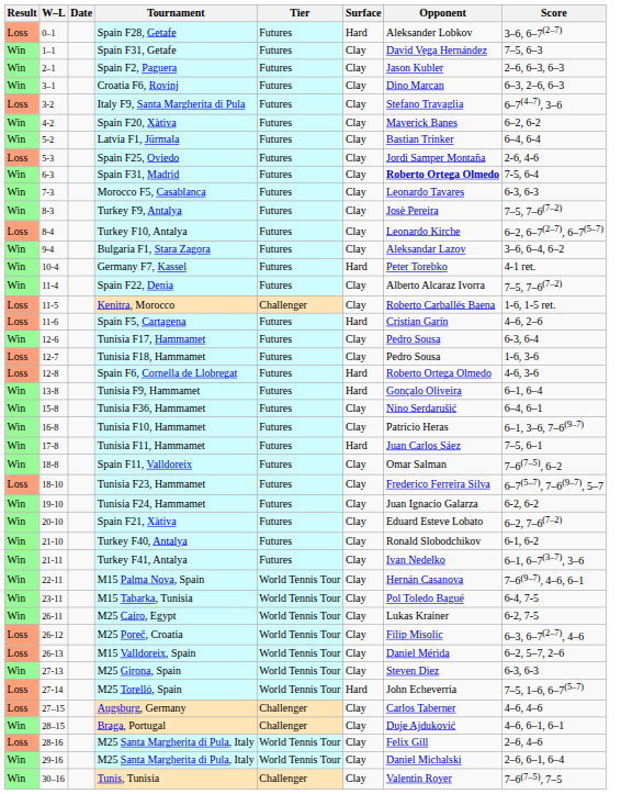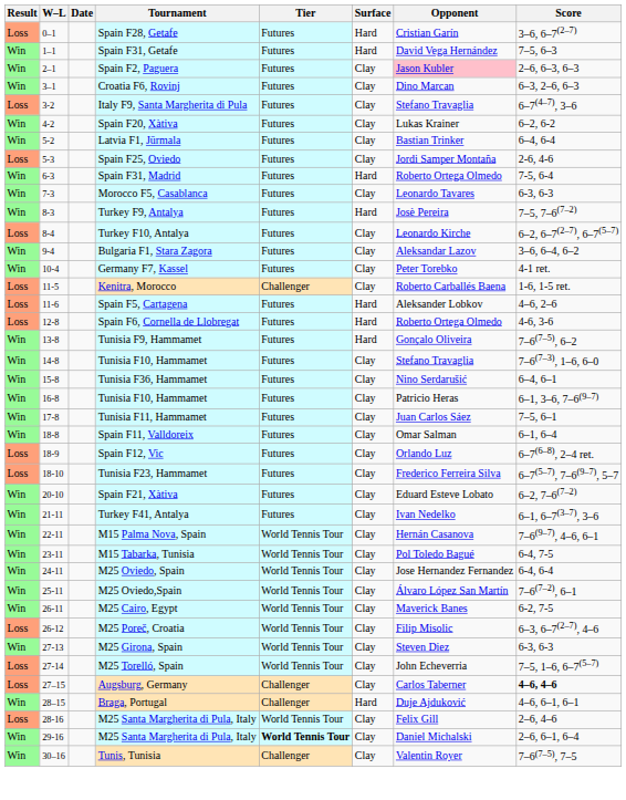 <table class="sortable wikitable">
 <tr>
 <th>Result</th>
 <th class="unsortable">W–L</th>
 <th>Date</th>
 <th>Tournament</th>
 <th>Tier</th>
 <th>Surface</th>
 <th>Opponent</th>
 <th class="unsortable">Score</th>
 </tr>
 <tr>
 <td bgcolor=FFA07A>Loss</td>
 <td><small>0–1</small></td>
 <td></td>
 <td style="background:#cffcff;">Spain F28, <a href='#'>Getafe</a></td>
 <td style="background:#cffcff;">Futures</td>
 <td>Hard</td>
-<td> Aleksander Lobkov</td>
+<td> <a href='#'>Cristian Garín</a></td>
 <td>3–6, 6–7<sup>(2–7)</sup></td>
 </tr>
 <tr>
 <td bgcolor=98FB98>Win</td>
 <td><small>1–1</small></td>
 <td></td>
 <td style="background:#cffcff;">Spain F31, Getafe</td>
 <td style="background:#cffcff;">Futures</td>
-<td>Clay</td>
+<td>Hard</td>
 <td> <a href='#'>David Vega Hernández</a></td>
 <td>7–5, 6–3</td>
 </tr>
 <tr>
 <td bgcolor=98FB98>Win</td>
 <td><small>2–1</small></td>
 <td></td>
 <td style="background:#cffcff;">Spain F2, <a href='#'>Paguera</a></td>
 <td style="background:#cffcff;">Futures</td>
 <td>Clay</td>
-<td> <a href='#'>Jason Kubler</a></td>
+<td style="background: pink;"> <a href='#'>Jason Kubler</a></td>
 <td>2–6, 6–3, 6–3</td>
 </tr>
 <tr>
 <td bgcolor=98FB98>Win</td>
 <td><small>3–1</small></td>
 <td></td>
 <td style="background:#cffcff;">Croatia F6, <a href='#'>Rovinj</a></td>
 <td style="background:#cffcff;">Futures</td>
 <td>Clay</td>
 <td> <a href='#'>Dino Marcan</a></td>
 <td>6–3, 2–6, 6–3</td>
 </tr>
 <tr>
 <td bgcolor=FFA07A>Loss</td>
 <td><small>3-2</small></td>
 <td></td>
 <td style="background:#cffcff;">Italy F9, <a href='#'>Santa Margherita di Pula</a></td>
 <td style="background:#cffcff;">Futures</td>
 <td>Clay</td>
 <td> <a href='#'>Stefano Travaglia</a></td>
 <td>6–7<sup>(4–7)</sup>, 3–6</td>
 </tr>
 <tr>
 <td bgcolor=98FB98>Win</td>
 <td><small>4-2</small></td>
 <td></td>
 <td style="background:#cffcff;">Spain F20, <a href='#'>Xàtiva</a></td>
 <td style="background:#cffcff;">Futures</td>
 <td>Clay</td>
-<td> <a href='#'>Maverick Banes</a></td>
+<td> Lukas Krainer</td>
 <td>6–2, 6-2</td>
 </tr>
 <tr>
 <td bgcolor=98FB98>Win</td>
 <td><small>5-2</small></td>
 <td></td>
 <td style="background:#cffcff;">Latvia F1, <a href='#'>Jūrmala</a></td>
 <td style="background:#cffcff;">Futures</td>
 <td>Clay</td>
 <td> <a href='#'>Bastian Trinker</a></td>
 <td>6–4, 6-4</td>
 </tr>
 <tr>
 <td bgcolor=FFA07A>Loss</td>
 <td><small>5-3</small></td>
 <td></td>
 <td style="background:#cffcff;">Spain F25, <a href='#'>Oviedo</a></td>
 <td style="background:#cffcff;">Futures</td>
 <td>Clay</td>
 <td> <a href='#'>Jordi Samper Montaña</a></td>
 <td>2-6, 4-6</td>
 </tr>
 <tr>
 <td bgcolor=98FB98>Win</td>
 <td><small>6-3</small></td>
 <td></td>
 <td style="background:#cffcff;">Spain F31, <a href='#'>Madrid</a></td>
 <td style="background:#cffcff;">Futures</td>
-<td>Clay</td>
-<td><strong> <a href='#'>Roberto Ortega Olmedo</a></strong></td>
+<td>Hard</td>
+<td> <a href='#'>Roberto Ortega Olmedo</a></td>
 <td>7-5, 6-4</td>
 </tr>
 <tr>
 <td bgcolor=98FB98>Win</td>
 <td><small>7-3</small></td>
 <td></td>
 <td style="background:#cffcff;">Morocco F5, <a href='#'>Casablanca</a></td>
 <td style="background:#cffcff;">Futures</td>
 <td>Clay</td>
 <td> <a href='#'>Leonardo Tavares</a></td>
 <td>6-3, 6-3</td>
 </tr>
 <tr>
 <td bgcolor=98FB98>Win</td>
 <td><small>8-3</small></td>
 <td></td>
 <td style="background:#cffcff;">Turkey F9, <a href='#'>Antalya</a></td>
 <td style="background:#cffcff;">Futures</td>
-<td>Clay</td>
+<td>Hard</td>
 <td> <a href='#'>Josè Pereira</a></td>
 <td>7–5, 7–6<sup>(7–2)</sup></td>
 </tr>
 <tr>
 <td bgcolor=FFA07A>Loss</td>
 <td><small>8-4</small></td>
 <td></td>
 <td style="background:#cffcff;">Turkey F10, Antalya</td>
 <td style="background:#cffcff;">Futures</td>
 <td>Clay</td>
 <td> <a href='#'>Leonardo Kirche</a></td>
 <td>6–2, 6–7<sup>(2–7)</sup>, 6–7<sup>(5–7)</sup></td>
 </tr>
 <tr>
 <td bgcolor=98FB98>Win</td>
 <td><small>9-4</small></td>
 <td></td>
 <td style="background:#cffcff;">Bulgaria F1, <a href='#'>Stara Zagora</a></td>
 <td style="background:#cffcff;">Futures</td>
 <td>Clay</td>
 <td> <a href='#'>Aleksandar Lazov</a></td>
 <td>3–6, 6–4, 6–2</td>
 </tr>
 <tr>
 <td bgcolor=98FB98>Win</td>
 <td><small>10-4</small></td>
 <td></td>
 <td style="background:#cffcff;">Germany F7, <a href='#'>Kassel</a></td>
 <td style="background:#cffcff;">Futures</td>
-<td>Hard</td>
+<td>Clay</td>
 <td> <a href='#'>Peter Torebko</a></td>
 <td>4-1 ret.</td>
-</tr>
-<tr>
-<td bgcolor=98FB98>Win</td>
-<td><small>11-4</small></td>
-<td></td>
-<td style="background:#cffcff;">Spain F22, <a href='#'>Denia</a></td>
-<td style="background:#cffcff;">Futures</td>
-<td>Clay</td>
-<td> Alberto Alcaraz Ivorra</td>
-<td>7–5, 7–6<sup>(7–2)</sup></td>
 </tr>
 <tr>
 <td bgcolor=FFA07A>Loss</td>
 <td><small>11-5</small></td>
 <td><a href='#'></a></td>
 <td style="background:moccasin;"><a href='#'>Kenitra</a>, Morocco</td>
 <td style="background:moccasin;">Challenger</td>
 <td>Clay</td>
 <td> <a href='#'>Roberto Carballés Baena</a></td>
 <td>1-6, 1-5 ret.</td>
 </tr>
 <tr>
 <td bgcolor=FFA07A>Loss</td>
 <td><small>11-6</small></td>
 <td></td>
 <td style="background:#cffcff;">Spain F5, <a href='#'>Cartagena</a></td>
 <td style="background:#cffcff;">Futures</td>
 <td>Hard</td>
-<td> <a href='#'>Cristian Garín</a></td>
+<td> Aleksander Lobkov</td>
 <td>4–6, 2–6</td>
-</tr>
-<tr>
-<td bgcolor=98FB98>Win</td>
-<td><small>12-6</small></td>
-<td></td>
-<td style="background:#cffcff;">Tunisia F17, <a href='#'>Hammamet</a></td>
-<td style="background:#cffcff;">Futures</td>
-<td>Clay</td>
-<td> <a href='#'>Pedro Sousa</a></td>
-<td>6-3, 6-4</td>
-</tr>
-<tr>
-<td bgcolor=FFA07A>Loss</td>
-<td><small>12-7</small></td>
-<td></td>
-<td style="background:#cffcff;">Tunisia F18, Hammamet</td>
-<td style="background:#cffcff;">Futures</td>
-<td>Clay</td>
-<td> Pedro Sousa</td>
-<td>1-6, 3-6</td>
 </tr>
 <tr>
 <td bgcolor=FFA07A>Loss</td>
 <td><small>12-8</small></td>
 <td></td>
 <td style="background:#cffcff;">Spain F6, <a href='#'>Cornella de Llobregat</a></td>
 <td style="background:#cffcff;">Futures</td>
 <td>Hard</td>
 <td> <a href='#'>Roberto Ortega Olmedo</a></td>
 <td>4-6, 3-6</td>
 </tr>
 <tr>
 <td bgcolor=98FB98>Win</td>
 <td><small>13-8</small></td>
 <td></td>
 <td style="background:#cffcff;">Tunisia F9, Hammamet</td>
 <td style="background:#cffcff;">Futures</td>
 <td>Hard</td>
 <td> <a href='#'>Gonçalo Oliveira</a></td>
-<td>6–1, 6–4</td>
+<td>7–6<sup>(7–5)</sup>, 6–2</td>
+</tr>
+<tr>
+<td bgcolor=98FB98>Win</td>
+<td><small>14-8</small></td>
+<td></td>
+<td style="background:#cffcff;">Tunisia F10, Hammamet</td>
+<td style="background:#cffcff;">Futures</td>
+<td>Clay</td>
+<td> <a href='#'>Stefano Travaglia</a></td>
+<td>7–6<sup>(7–3)</sup>, 1–6, 6–0</td>
 </tr>
 <tr>
 <td bgcolor=98FB98>Win</td>
 <td><small>15-8</small></td>
 <td></td>
 <td style="background:#cffcff;">Tunisia F36, Hammamet</td>
 <td style="background:#cffcff;">Futures</td>
 <td>Clay</td>
 <td> <a href='#'>Nino Serdarušić</a></td>
 <td>6–4, 6–1</td>
 </tr>
 <tr>
 <td bgcolor=98FB98>Win</td>
 <td><small>16-8</small></td>
 <td></td>
 <td style="background:#cffcff;">Tunisia F10, Hammamet</td>
 <td style="background:#cffcff;">Futures</td>
 <td>Clay</td>
 <td> Patricio Heras</td>
 <td>6–1, 3–6, 7–6<sup>(9–7)</sup></td>
 </tr>
 <tr>
 <td bgcolor=98FB98>Win</td>
 <td><small>17-8</small></td>
 <td></td>
 <td style="background:#cffcff;">Tunisia F11, Hammamet</td>
 <td style="background:#cffcff;">Futures</td>
-<td>Hard</td>
+<td>Clay</td>
 <td> <a href='#'>Juan Carlos Sáez</a></td>
 <td>7–5, 6–1</td>
 </tr>
 <tr>
 <td bgcolor=98FB98>Win</td>
 <td><small>18-8</small></td>
 <td></td>
 <td style="background:#cffcff;">Spain F11, <a href='#'>Valldoreix</a></td>
 <td style="background:#cffcff;">Futures</td>
 <td>Clay</td>
 <td> Omar Salman</td>
-<td>7–6<sup>(7–5)</sup>, 6–2</td>
+<td>6–1, 6–4</td>
+</tr>
+<tr>
+<td bgcolor=FFA07A>Loss</td>
+<td><small>18-9</small></td>
+<td></td>
+<td style="background:#cffcff;">Spain F12, <a href='#'>Vic</a></td>
+<td style="background:#cffcff;">Futures</td>
+<td>Clay</td>
+<td> <a href='#'>Orlando Luz</a></td>
+<td>6–7<sup>(6–8)</sup>, 2–4 ret.</td>
 </tr>
 <tr>
 <td bgcolor=FFA07A>Loss</td>
 <td><small>18-10</small></td>
 <td></td>
 <td style="background:#cffcff;">Tunisia F23, Hammamet</td>
 <td style="background:#cffcff;">Futures</td>
 <td>Clay</td>
 <td> <a href='#'>Frederico Ferreira Silva</a></td>
 <td>6–7<sup>(5–7)</sup>, 7–6<sup>(9–7)</sup>, 5–7</td>
 </tr>
 <tr>
 <td bgcolor=98FB98>Win</td>
-<td><small>19-10</small></td>
-<td></td>
-<td style="background:#cffcff;">Tunisia F24, Hammamet</td>
-<td style="background:#cffcff;">Futures</td>
-<td>Clay</td>
-<td> Juan Ignacio Galarza</td>
-<td>6-2, 6-2</td>
-</tr>
-<tr>
-<td bgcolor=98FB98>Win</td>
 <td><small>20-10</small></td>
 <td></td>
 <td style="background:#cffcff;">Spain F21, <a href='#'>Xàtiva</a></td>
 <td style="background:#cffcff;">Futures</td>
 <td>Clay</td>
 <td> Eduard Esteve Lobato</td>
 <td>6–2, 7–6<sup>(7–2)</sup></td>
-</tr>
-<tr>
-<td bgcolor=98FB98>Win</td>
-<td><small>21-10</small></td>
-<td></td>
-<td style="background:#cffcff;">Turkey F40, <a href='#'>Antalya</a></td>
-<td style="background:#cffcff;">Futures</td>
-<td>Clay</td>
-<td> Ronald Slobodchikov</td>
-<td>6-1, 6-2</td>
 </tr>
 <tr>
 <td bgcolor=98FB98>Win</td>
 <td><small>21-11</small></td>
 <td></td>
 <td style="background:#cffcff;">Turkey F41, Antalya</td>
 <td style="background:#cffcff;">Futures</td>
 <td>Clay</td>
 <td> <a href='#'>Ivan Nedelko</a></td>
 <td>6–1, 6–7<sup>(3–7)</sup>, 3–6</td>
 </tr>
 <tr>
 <td bgcolor=98FB98>Win</td>
 <td><small>22-11</small></td>
 <td></td>
 <td style="background:#cffcff;">M15 <a href='#'>Palma Nova</a>, Spain</td>
 <td style="background:#cffcff;">World Tennis Tour</td>
 <td>Clay</td>
 <td> <a href='#'>Hernán Casanova</a></td>
 <td>7–6<sup>(9–7)</sup>, 4–6, 6–1</td>
 </tr>
 <tr>
 <td bgcolor=98FB98>Win</td>
 <td><small>23-11</small></td>
 <td></td>
 <td style="background:#cffcff;">M15 <a href='#'>Tabarka</a>, Tunisia</td>
 <td style="background:#cffcff;">World Tennis Tour</td>
 <td>Clay</td>
 <td> <a href='#'>Pol Toledo Bagué</a></td>
 <td>6-4, 7-5</td>
 </tr>
 <tr>
 <td bgcolor=98FB98>Win</td>
+<td><small>24-11</small></td>
+<td></td>
+<td style="background:#cffcff;">M25 <a href='#'>Oviedo</a>, Spain</td>
+<td style="background:#cffcff;">World Tennis Tour</td>
+<td>Clay</td>
+<td> Jose Hernandez Fernandez</td>
+<td>6-4, 6-4</td>
+</tr>
+<tr>
+<td bgcolor=98FB98>Win</td>
+<td><small>25-11</small></td>
+<td></td>
+<td style="background:#cffcff;">M25 Oviedo,Spain</td>
+<td style="background:#cffcff;">World Tennis Tour</td>
+<td>Clay</td>
+<td> <a href='#'>Álvaro López San Martín</a></td>
+<td>7–6<sup>(7–2)</sup>, 6–1</td>
+</tr>
+<tr>
+<td bgcolor=98FB98>Win</td>
 <td><small>26-11</small></td>
 <td></td>
 <td style="background:#cffcff;">M25 <a href='#'>Cairo</a>, Egypt</td>
 <td style="background:#cffcff;">World Tennis Tour</td>
 <td>Clay</td>
-<td> Lukas Krainer</td>
+<td> <a href='#'>Maverick Banes</a></td>
 <td>6-2, 7-5</td>
 </tr>
 <tr>
 <td bgcolor=FFA07A>Loss</td>
 <td><small>26-12</small></td>
 <td></td>
 <td style="background:#cffcff;">M25 <a href='#'>Poreč</a>, Croatia</td>
 <td style="background:#cffcff;">World Tennis Tour</td>
 <td>Clay</td>
 <td> <a href='#'>Filip Misolic</a></td>
 <td>6–3, 6–7<sup>(2–7)</sup>, 4–6</td>
-</tr>
-<tr>
-<td bgcolor=FFA07A>Loss</td>
-<td><small>26-13</small></td>
-<td></td>
-<td style="background:#cffcff;">M15 <a href='#'>Valldoreix</a>, Spain</td>
-<td style="background:#cffcff;">World Tennis Tour</td>
-<td>Clay</td>
-<td> <a href='#'>Daniel Mérida</a></td>
-<td>6–2, 5–7, 2–6</td>
 </tr>
 <tr>
 <td bgcolor=98FB98>Win</td>
 <td><small>27-13</small></td>
 <td></td>
 <td style="background:#cffcff;">M25 <a href='#'>Girona</a>, Spain</td>
 <td style="background:#cffcff;">World Tennis Tour</td>
 <td>Clay</td>
 <td> <a href='#'>Steven Diez</a></td>
 <td>6-3, 6-3</td>
 </tr>
 <tr>
 <td bgcolor=FFA07A>Loss</td>
 <td><small>27-14</small></td>
 <td></td>
 <td style="background:#cffcff;">M25 <a href='#'>Torelló</a>, Spain</td>
 <td style="background:#cffcff;">World Tennis Tour</td>
-<td>Hard</td>
+<td>Clay</td>
 <td> John Echeverria</td>
 <td>7–5, 1–6, 6–7<sup>(5–7)</sup></td>
 </tr>
 <tr>
 <td bgcolor=FFA07A>Loss</td>
 <td><small>27–15</small></td>
 <td><a href='#'></a></td>
 <td style=background:moccasin><a href='#'>Augsburg</a>, Germany</td>
 <td style=background:moccasin>Challenger</td>
 <td>Clay</td>
 <td> <a href='#'>Carlos Taberner</a></td>
-<td>4–6, 4–6</td>
+<td><strong>4–6, 4–6</strong></td>
 </tr>
 <tr>
 <td bgcolor=98FB98>Win</td>
 <td><small>28–15</small></td>
 <td><a href='#'></a></td>
 <td style=background:moccasin><a href='#'>Braga</a>, Portugal</td>
 <td style=background:moccasin>Challenger</td>
-<td>Clay</td>
+<td>Hard</td>
 <td> <a href='#'>Duje Ajduković</a></td>
 <td>4–6, 6–1, 6–1</td>
 </tr>
 <tr>
 <td bgcolor=FFA07A>Loss</td>
 <td><small>28-16</small></td>
 <td></td>
 <td style="background:#cffcff;">M25 <a href='#'>Santa Margherita di Pula</a>, Italy</td>
 <td style="background:#cffcff;">World Tennis Tour</td>
 <td>Clay</td>
 <td> <a href='#'>Felix Gill</a></td>
 <td>2–6, 4–6</td>
 </tr>
 <tr>
 <td bgcolor=98FB98>Win</td>
 <td><small>29-16</small></td>
 <td></td>
 <td style="background:#cffcff;">M25 <a href='#'>Santa Margherita di Pula</a>, Italy</td>
-<td style="background:#cffcff;">World Tennis Tour</td>
+<td style="background:#cffcff;"><strong>World Tennis Tour</strong></td>
 <td>Clay</td>
 <td> <a href='#'>Daniel Michalski</a></td>
 <td>2–6, 6–1, 6–4</td>
 </tr>
 <tr>
 <td bgcolor=98FB98>Win</td>
 <td><small>30–16</small></td>
 <td><a href='#'></a></td>
 <td style=background:moccasin><a href='#'>Tunis</a>, Tunisia</td>
 <td style=background:moccasin>Challenger</td>
 <td>Clay</td>
 <td> <a href='#'>Valentin Royer</a></td>
 <td>7–6<sup>(7–5)</sup>, 7–5</td>
 </tr>
 </table>
